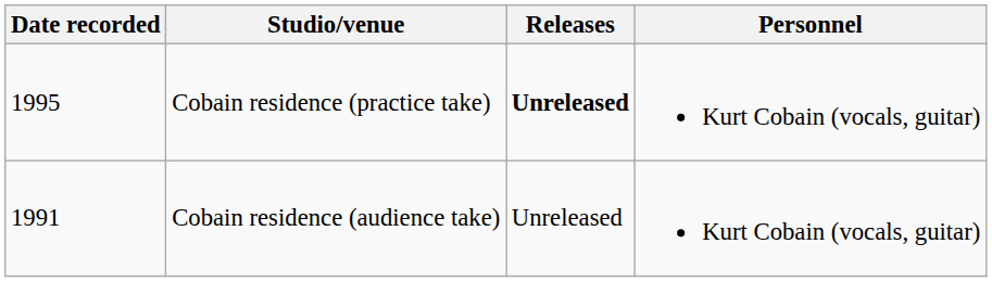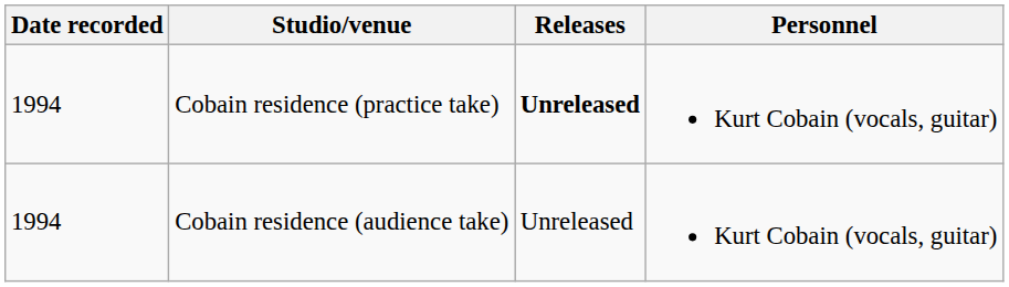 <table class="wikitable">
 <tr>
 <th>Date recorded</th>
 <th>Studio/venue</th>
 <th>Releases</th>
 <th>Personnel</th>
 </tr>
 <tr>
-<td>1995</td>
+<td>1994</td>
 <td>Cobain residence (practice take)</td>
 <td><strong>Unreleased</strong></td>
 <td><br><ul><li>Kurt Cobain (vocals, guitar)</li></ul></td>
 </tr>
 <tr>
-<td>1991</td>
+<td>1994</td>
 <td>Cobain residence (audience take)</td>
 <td>Unreleased</td>
 <td><br><ul><li>Kurt Cobain (vocals, guitar)</li></ul></td>
 </tr>
 </table>
